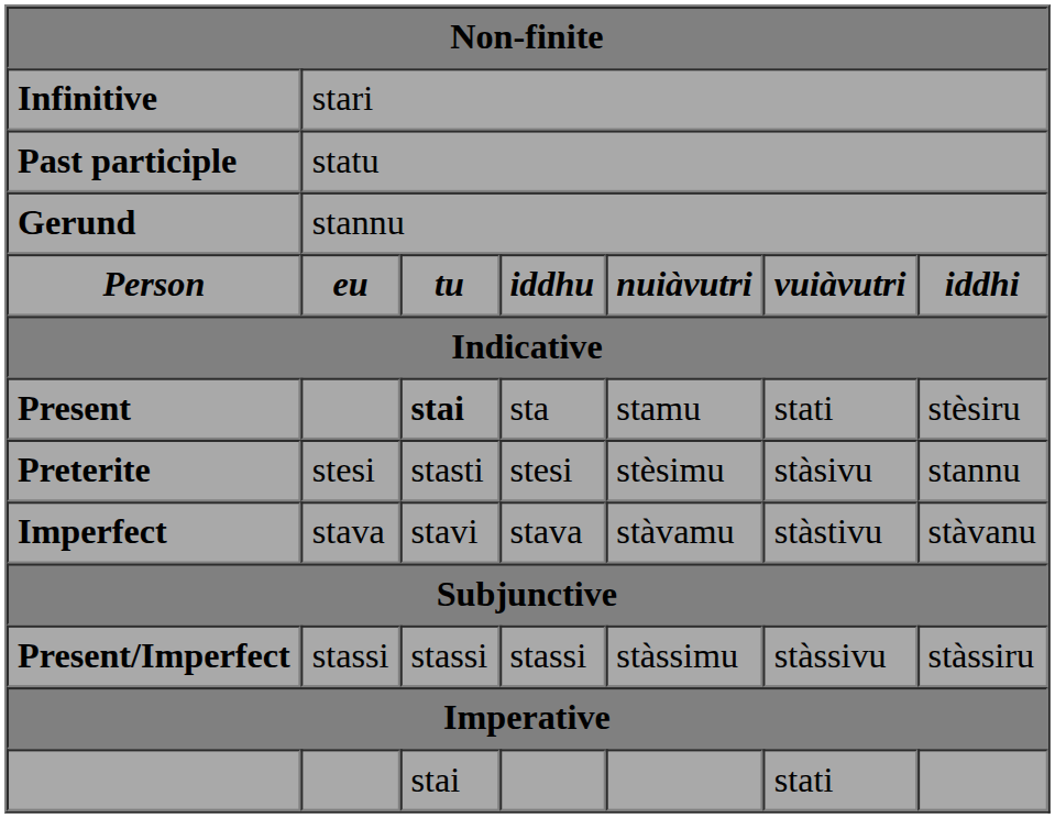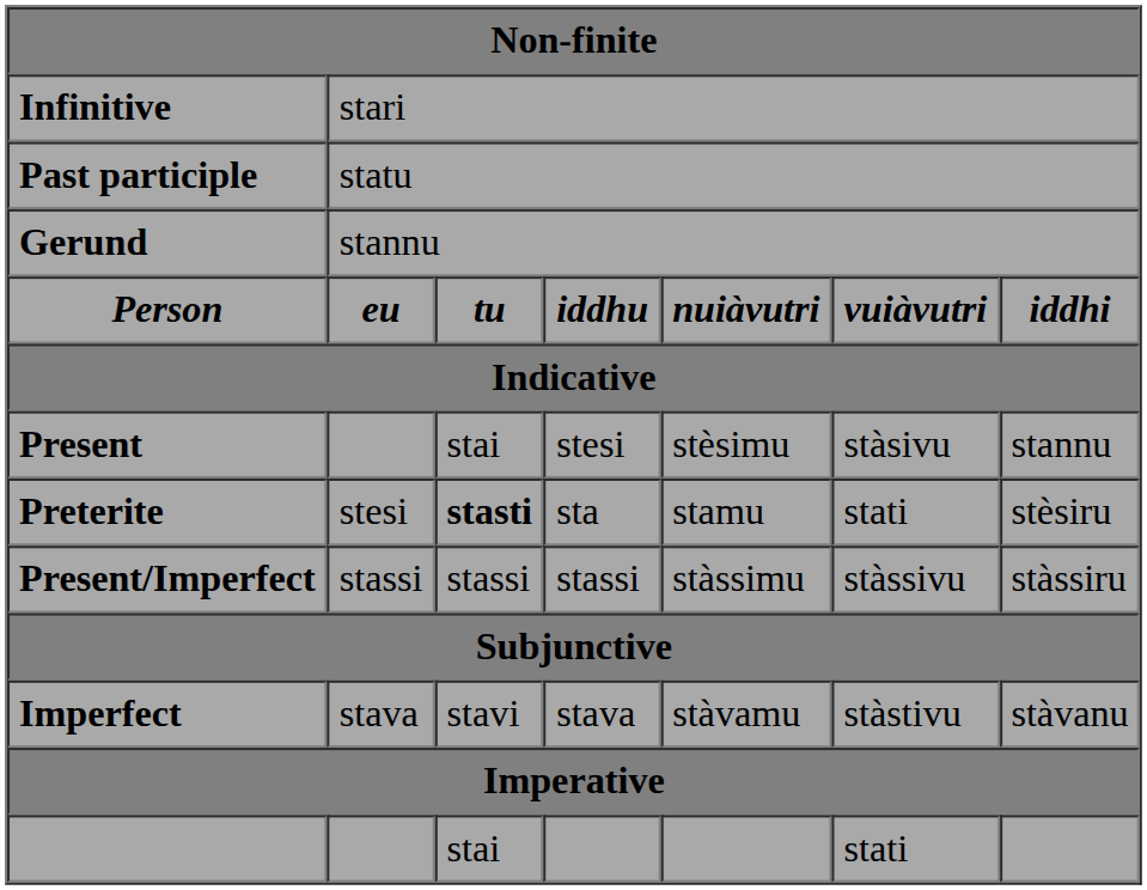 <table border="1" cellpadding="4" cellspacing="0" style="background-color: darkgray;" style="font-size: 90%">
 <tr>
 <th bgcolor="gray" colspan="7">Non-finite</th>
 </tr>
 <tr>
 <td><strong>Infinitive</strong></td>
 <td colspan="6">stari</td>
 </tr>
 <tr>
 <td><strong>Past participle</strong></td>
 <td colspan="6">statu</td>
 </tr>
 <tr>
 <td><strong>Gerund</strong></td>
 <td colspan="6">stannu</td>
 </tr>
 <tr>
 <th><em>Person</em></th>
 <th><em>eu</em></th>
 <th><em>tu</em></th>
 <th><em>iddhu</em></th>
 <th><em>nuiàvutri</em></th>
 <th><em>vuiàvutri</em></th>
 <th><em>iddhi</em></th>
 </tr>
 <tr>
 <th bgcolor="gray" colspan="7">Indicative</th>
 </tr>
 <tr>
 <td><strong>Present</strong></td>
 <td></td>
-<td><strong>stai</strong></td>
+<td>stai</td>
+<td>stesi</td>
+<td>stèsimu</td>
+<td>stàsivu</td>
+<td>stannu</td>
+</tr>
+<tr>
+<td><strong>Preterite</strong></td>
+<td>stesi</td>
+<td><strong>stasti</strong></td>
 <td>sta</td>
 <td>stamu</td>
 <td>stati</td>
 <td>stèsiru</td>
 </tr>
 <tr>
-<td><strong>Preterite</strong></td>
-<td>stesi</td>
-<td>stasti</td>
-<td>stesi</td>
-<td>stèsimu</td>
-<td>stàsivu</td>
-<td>stannu</td>
+<td><strong>Present/Imperfect</strong></td>
+<td>stassi</td>
+<td>stassi</td>
+<td>stassi</td>
+<td>stàssimu</td>
+<td>stàssivu</td>
+<td>stàssiru</td>
+</tr>
+<tr>
+<th bgcolor="gray" colspan="7">Subjunctive</th>
 </tr>
 <tr>
 <td><strong>Imperfect</strong></td>
 <td>stava</td>
 <td>stavi</td>
 <td>stava</td>
 <td>stàvamu</td>
 <td>stàstivu</td>
 <td>stàvanu</td>
-</tr>
-<tr>
-<th bgcolor="gray" colspan="7">Subjunctive</th>
-</tr>
-<tr>
-<td><strong>Present/Imperfect</strong></td>
-<td>stassi</td>
-<td>stassi</td>
-<td>stassi</td>
-<td>stàssimu</td>
-<td>stàssivu</td>
-<td>stàssiru</td>
 </tr>
 <tr>
 <th bgcolor="gray" colspan="7">Imperative</th>
 </tr>
 <tr>
 <td> </td>
 <td> </td>
 <td>stai</td>
 <td> </td>
 <td> </td>
 <td>stati</td>
 <td> </td>
 </tr>
 </table>
